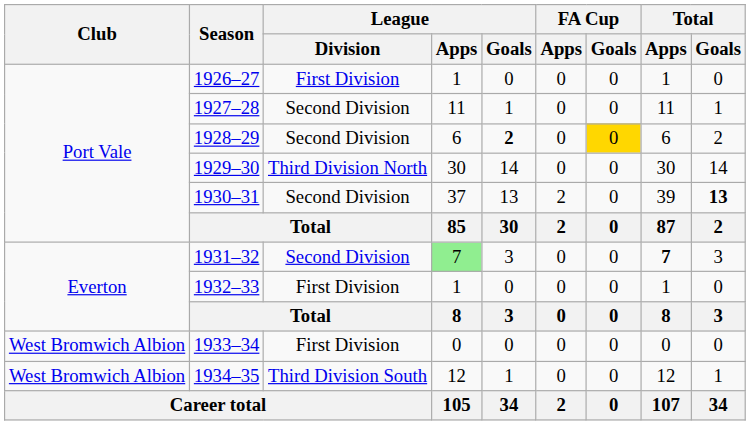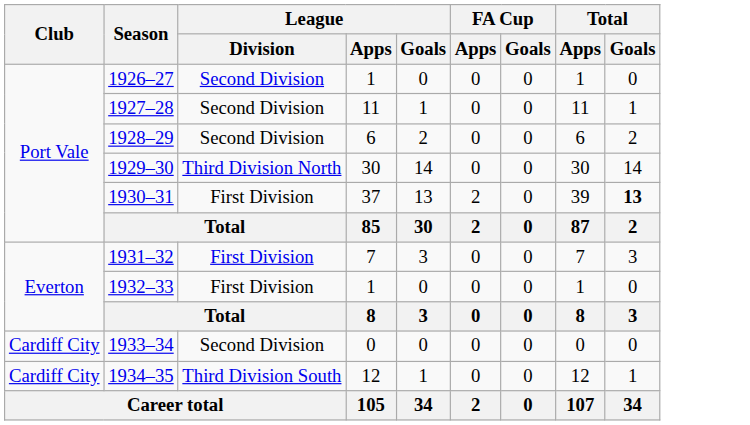 <table class="wikitable" style="text-align: center;">
 <tr>
 <th rowspan="2">Club</th>
 <th rowspan="2">Season</th>
 <th colspan="3">League</th>
 <th colspan="2">FA Cup</th>
 <th colspan="2">Total</th>
 </tr>
 <tr>
 <th>Division</th>
 <th>Apps</th>
 <th>Goals</th>
 <th>Apps</th>
 <th>Goals</th>
 <th>Apps</th>
 <th>Goals</th>
 </tr>
 <tr>
 <td rowspan="6"><a href='#'>Port Vale</a></td>
 <td><a href='#'>1926–27</a></td>
-<td><a href='#'>First Division</a></td>
+<td><a href='#'>Second Division</a></td>
 <td>1</td>
 <td>0</td>
 <td>0</td>
 <td>0</td>
 <td>1</td>
 <td>0</td>
 </tr>
 <tr>
 <td><a href='#'>1927–28</a></td>
 <td>Second Division</td>
 <td>11</td>
 <td>1</td>
 <td>0</td>
 <td>0</td>
 <td>11</td>
 <td>1</td>
 </tr>
 <tr>
 <td><a href='#'>1928–29</a></td>
 <td>Second Division</td>
 <td>6</td>
-<td><strong>2</strong></td>
+<td>2</td>
 <td>0</td>
-<td style="background: gold;">0</td>
+<td>0</td>
 <td>6</td>
 <td>2</td>
 </tr>
 <tr>
 <td><a href='#'>1929–30</a></td>
 <td><a href='#'>Third Division North</a></td>
 <td>30</td>
 <td>14</td>
 <td>0</td>
 <td>0</td>
 <td>30</td>
 <td>14</td>
 </tr>
 <tr>
 <td><a href='#'>1930–31</a></td>
-<td>Second Division</td>
+<td>First Division</td>
 <td>37</td>
 <td>13</td>
 <td>2</td>
 <td>0</td>
 <td>39</td>
 <td><strong>13</strong></td>
 </tr>
 <tr>
 <th colspan="2">Total</th>
 <th>85</th>
 <th>30</th>
 <th>2</th>
 <th>0</th>
 <th>87</th>
 <th>2</th>
 </tr>
 <tr>
 <td rowspan="3"><a href='#'>Everton</a></td>
 <td><a href='#'>1931–32</a></td>
-<td><a href='#'>Second Division</a></td>
-<td style="background: lightgreen;">7</td>
+<td><a href='#'>First Division</a></td>
+<td>7</td>
 <td>3</td>
 <td>0</td>
 <td>0</td>
-<td><strong>7</strong></td>
+<td>7</td>
 <td>3</td>
 </tr>
 <tr>
 <td><a href='#'>1932–33</a></td>
 <td>First Division</td>
 <td>1</td>
 <td>0</td>
 <td>0</td>
 <td>0</td>
 <td>1</td>
 <td>0</td>
 </tr>
 <tr>
 <th colspan="2">Total</th>
 <th>8</th>
 <th>3</th>
 <th>0</th>
 <th>0</th>
 <th>8</th>
 <th>3</th>
 </tr>
 <tr>
-<td><a href='#'>West Bromwich Albion</a></td>
+<td><a href='#'>Cardiff City</a></td>
 <td><a href='#'>1933–34</a></td>
-<td>First Division</td>
+<td>Second Division</td>
 <td>0</td>
 <td>0</td>
 <td>0</td>
 <td>0</td>
 <td>0</td>
 <td>0</td>
 </tr>
 <tr>
-<td><a href='#'>West Bromwich Albion</a></td>
+<td><a href='#'>Cardiff City</a></td>
 <td><a href='#'>1934–35</a></td>
 <td><a href='#'>Third Division South</a></td>
 <td>12</td>
 <td>1</td>
 <td>0</td>
 <td>0</td>
 <td>12</td>
 <td>1</td>
 </tr>
 <tr>
 <th colspan="3">Career total</th>
 <th>105</th>
 <th>34</th>
 <th>2</th>
 <th>0</th>
 <th>107</th>
 <th>34</th>
 </tr>
 </table>
